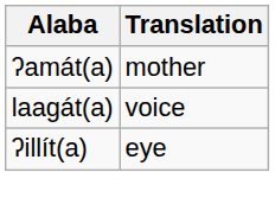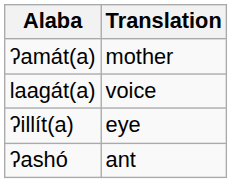 <table class="wikitable">
 <tr>
 <th>Alaba</th>
 <th>Translation</th>
 </tr>
 <tr>
 <td>ʔamát(a)</td>
 <td>mother</td>
 </tr>
 <tr>
 <td>laagát(a)</td>
 <td>voice</td>
 </tr>
 <tr>
 <td>ʔillít(a)</td>
 <td>eye</td>
 </tr>
+<tr>
+<td>ʔashó</td>
+<td>ant</td>
+</tr>
 </table>
